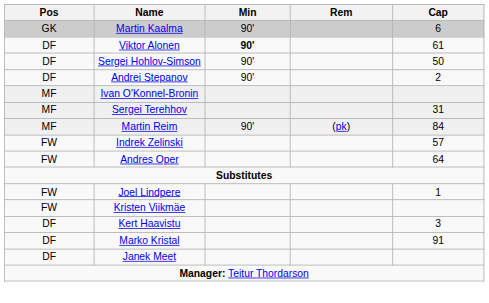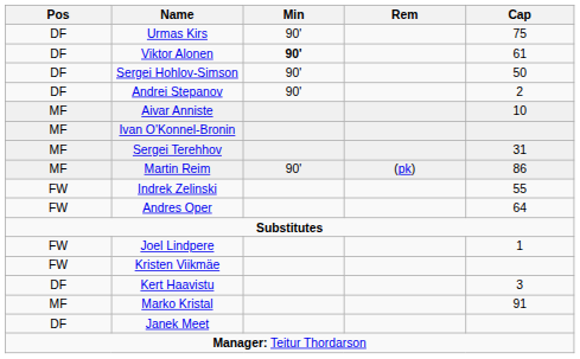 <table class="wikitable collapsible collapsed" align="center" style="font-size:85%; text-align:center;" width="50%">
 <tr>
 <th>Pos</th>
 <th width=140>Name</th>
 <th>Min</th>
 <th>Rem</th>
 <th>Cap</th>
 </tr>
-<tr bgcolor="cccccc">
-<td>GK</td>
-<td><a href='#'>Martin Kaalma</a></td>
+<tr>
+<td>DF</td>
+<td><a href='#'>Urmas Kirs</a></td>
 <td>90'</td>
 <td></td>
-<td>6</td>
+<td>75</td>
 </tr>
 <tr>
 <td>DF</td>
 <td><a href='#'>Viktor Alonen</a></td>
 <td><strong>90'</strong></td>
 <td></td>
 <td>61</td>
 </tr>
 <tr>
 <td>DF</td>
 <td><a href='#'>Sergei Hohlov-Simson</a></td>
 <td>90'</td>
 <td></td>
 <td>50</td>
 </tr>
 <tr>
 <td>DF</td>
 <td><a href='#'>Andrei Stepanov</a></td>
 <td>90'</td>
 <td></td>
 <td>2</td>
 </tr>
 <tr bgcolor="#F0F0F0">
 <td>MF</td>
+<td><a href='#'>Aivar Anniste</a></td>
+<td></td>
+<td></td>
+<td>10</td>
+</tr>
+<tr bgcolor="#F0F0F0">
+<td>MF</td>
 <td><a href='#'>Ivan O'Konnel-Bronin</a></td>
 <td></td>
 <td></td>
 <td></td>
 </tr>
 <tr bgcolor="#F0F0F0">
 <td>MF</td>
 <td><a href='#'>Sergei Terehhov</a></td>
 <td></td>
 <td></td>
 <td>31</td>
 </tr>
 <tr bgcolor="#F0F0F0">
 <td>MF</td>
 <td><a href='#'>Martin Reim</a></td>
 <td>90'</td>
 <td> (<a href='#'>pk</a>)</td>
-<td>84</td>
+<td>86</td>
 </tr>
 <tr>
 <td>FW</td>
 <td><a href='#'>Indrek Zelinski</a></td>
 <td></td>
 <td></td>
-<td>57</td>
+<td>55</td>
 </tr>
 <tr>
 <td>FW</td>
 <td><a href='#'>Andres Oper</a></td>
 <td></td>
 <td></td>
 <td>64</td>
 </tr>
 <tr>
 <td colspan=5 align=center><strong>Substitutes</strong></td>
 </tr>
 <tr>
 <td>FW</td>
 <td><a href='#'>Joel Lindpere</a></td>
 <td></td>
 <td></td>
 <td>1</td>
 </tr>
 <tr>
 <td>FW</td>
 <td><a href='#'>Kristen Viikmäe</a></td>
 <td></td>
 <td></td>
 <td></td>
 </tr>
 <tr>
 <td>DF</td>
 <td><a href='#'>Kert Haavistu</a></td>
 <td></td>
 <td></td>
 <td>3</td>
 </tr>
 <tr>
-<td>DF</td>
+<td>MF</td>
 <td><a href='#'>Marko Kristal</a></td>
 <td></td>
 <td></td>
 <td>91</td>
 </tr>
 <tr>
 <td>DF</td>
 <td><a href='#'>Janek Meet</a></td>
 <td></td>
 <td></td>
 <td></td>
 </tr>
 <tr>
 <td colspan=5 align=center><strong>Manager:</strong>  <a href='#'>Teitur Thordarson</a></td>
 </tr>
 </table>
